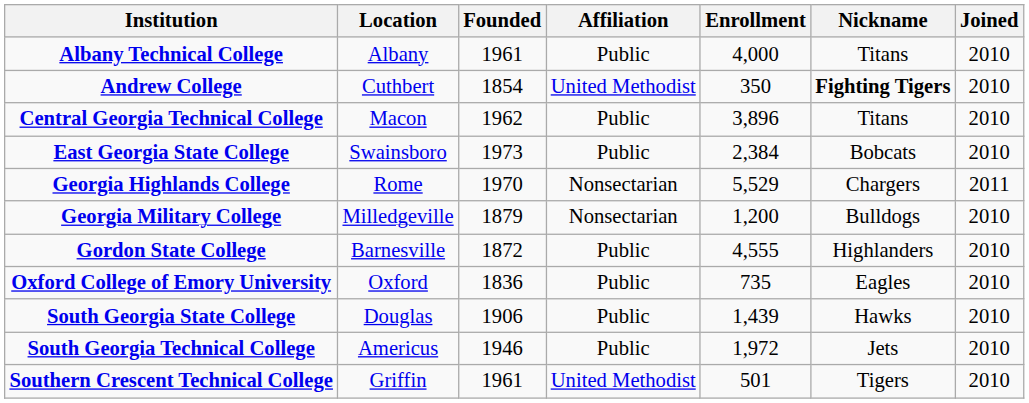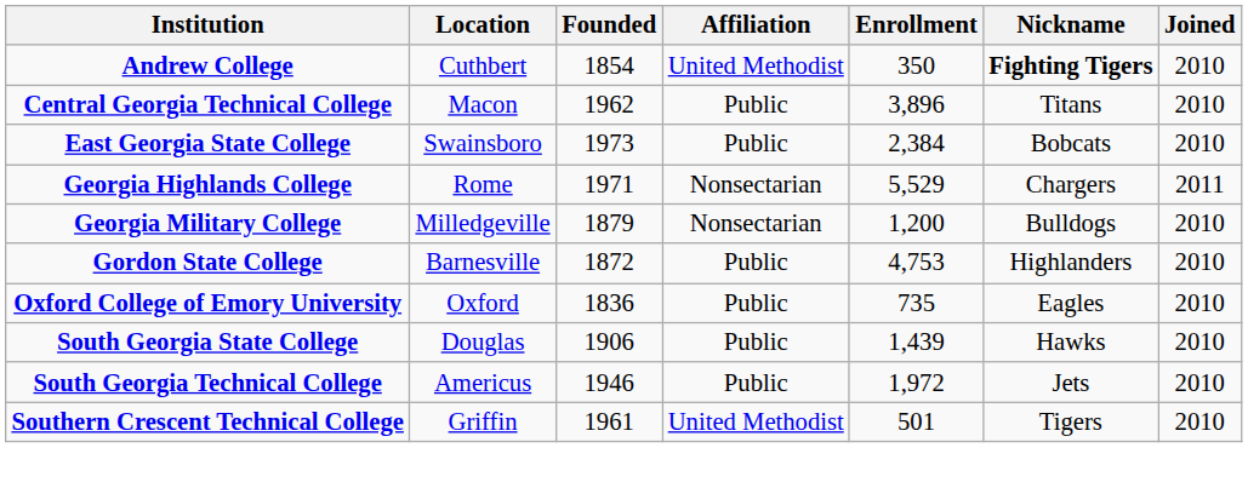 <table class="wikitable sortable" style="text-align:center;">
 <tr>
 <th>Institution</th>
 <th>Location</th>
 <th>Founded</th>
 <th>Affiliation</th>
 <th>Enrollment</th>
 <th>Nickname</th>
 <th>Joined</th>
-</tr>
-<tr>
-<td><strong><a href='#'>Albany Technical College</a></strong></td>
-<td><a href='#'>Albany</a></td>
-<td>1961</td>
-<td>Public</td>
-<td>4,000</td>
-<td>Titans</td>
-<td>2010</td>
 </tr>
 <tr>
 <td><strong><a href='#'>Andrew College</a></strong></td>
 <td><a href='#'>Cuthbert</a></td>
 <td>1854</td>
 <td><a href='#'>United Methodist</a></td>
 <td>350</td>
 <td><strong>Fighting Tigers</strong></td>
 <td>2010</td>
 </tr>
 <tr>
 <td><strong><a href='#'>Central Georgia Technical College</a></strong></td>
 <td><a href='#'>Macon</a></td>
 <td>1962</td>
 <td>Public</td>
 <td>3,896</td>
 <td>Titans</td>
 <td>2010</td>
 </tr>
 <tr>
 <td><strong><a href='#'>East Georgia State College</a></strong></td>
 <td><a href='#'>Swainsboro</a></td>
 <td>1973</td>
 <td>Public</td>
 <td>2,384</td>
 <td>Bobcats</td>
 <td>2010</td>
 </tr>
 <tr>
 <td><strong><a href='#'>Georgia Highlands College</a></strong></td>
 <td><a href='#'>Rome</a></td>
-<td>1970</td>
+<td>1971</td>
 <td>Nonsectarian</td>
 <td>5,529</td>
 <td>Chargers</td>
 <td>2011</td>
 </tr>
 <tr>
 <td><strong><a href='#'>Georgia Military College</a></strong></td>
 <td><a href='#'>Milledgeville</a></td>
 <td>1879</td>
 <td>Nonsectarian</td>
 <td>1,200</td>
 <td>Bulldogs</td>
 <td>2010</td>
 </tr>
 <tr>
 <td><strong><a href='#'>Gordon State College</a></strong></td>
 <td><a href='#'>Barnesville</a></td>
 <td>1872</td>
 <td>Public</td>
-<td>4,555</td>
+<td>4,753</td>
 <td>Highlanders</td>
 <td>2010</td>
 </tr>
 <tr>
 <td><strong><a href='#'>Oxford College of Emory University</a></strong></td>
 <td><a href='#'>Oxford</a></td>
 <td>1836</td>
 <td>Public</td>
 <td>735</td>
 <td>Eagles</td>
 <td>2010</td>
 </tr>
 <tr>
 <td><strong><a href='#'>South Georgia State College</a></strong></td>
 <td><a href='#'>Douglas</a></td>
 <td>1906</td>
 <td>Public</td>
 <td>1,439</td>
 <td>Hawks</td>
 <td>2010</td>
 </tr>
 <tr>
 <td><strong><a href='#'>South Georgia Technical College</a></strong></td>
 <td><a href='#'>Americus</a></td>
 <td>1946</td>
 <td>Public</td>
 <td>1,972</td>
 <td>Jets</td>
 <td>2010</td>
 </tr>
 <tr>
 <td><strong><a href='#'>Southern Crescent Technical College</a></strong></td>
 <td><a href='#'>Griffin</a></td>
 <td>1961</td>
 <td><a href='#'>United Methodist</a></td>
 <td>501</td>
 <td>Tigers</td>
 <td>2010</td>
 </tr>
 </table>
